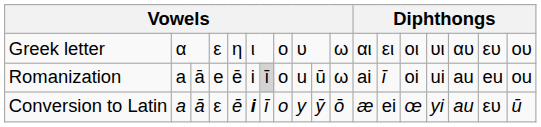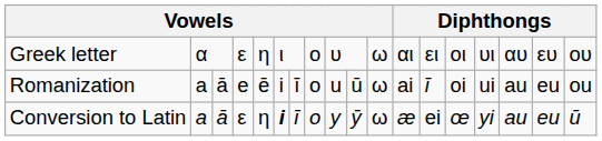 <table class="wikitable">
 <tr>
 <th align="center" colspan="11"><strong>Vowels</strong></th>
 <th align="center" colspan="7"><strong>Diphthongs</strong></th>
 </tr>
 <tr>
 <td>Greek letter</td>
 <td colspan=2>α</td>
 <td>ε</td>
 <td>η</td>
 <td colspan=2>ι</td>
 <td>ο</td>
 <td colspan=2>υ</td>
 <td>ω</td>
 <td>αι</td>
 <td>ει</td>
 <td>οι</td>
 <td>υι</td>
 <td>αυ</td>
 <td>ευ</td>
 <td>ου</td>
 </tr>
 <tr>
 <td>Romanization</td>
 <td>a</td>
 <td>ā</td>
 <td>e</td>
 <td>ē</td>
 <td>i</td>
-<td style="background: lightgrey;">ī</td>
+<td>ī</td>
 <td>o</td>
 <td>u</td>
 <td>ū</td>
 <td>ω</td>
 <td>ai</td>
 <td><em>ī</em></td>
 <td>oi</td>
 <td>ui</td>
 <td>au</td>
 <td>eu</td>
 <td>ou</td>
 </tr>
 <tr>
 <td>Conversion to Latin</td>
 <td><em>a</em></td>
 <td><em>ā</em></td>
 <td>ε</td>
-<td><em>ē</em></td>
+<td>η</td>
 <td><strong><em>i</em></strong></td>
 <td><em>ī</em></td>
 <td><em>o</em></td>
 <td><em>y</em></td>
 <td><em>ȳ</em></td>
-<td><em>ō</em></td>
+<td>ω</td>
 <td><em>æ</em></td>
 <td>ei</td>
 <td><em>œ</em></td>
 <td><em>yi</em></td>
 <td><em>au</em></td>
-<td>ευ</td>
+<td><em>eu</em></td>
 <td><em>ū</em></td>
 </tr>
 </table>
